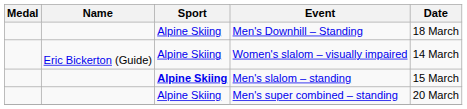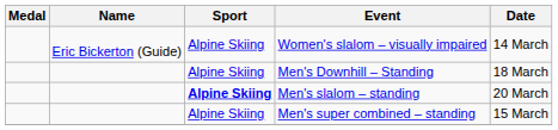 <table class="wikitable sortable" style="font-size:90%">
 <tr>
 <th>Medal</th>
 <th>Name</th>
 <th>Sport</th>
 <th>Event</th>
 <th>Date</th>
-</tr>
-<tr>
-<td></td>
-<td></td>
-<td><a href='#'>Alpine Skiing</a></td>
-<td><a href='#'>Men's Downhill – Standing</a></td>
-<td>18 March</td>
 </tr>
 <tr>
 <td></td>
 <td><br> <a href='#'>Eric Bickerton</a> (Guide)</td>
 <td><a href='#'>Alpine Skiing</a></td>
 <td><a href='#'>Women's slalom – visually impaired</a></td>
 <td>14 March</td>
 </tr>
 <tr>
 <td></td>
 <td></td>
+<td><a href='#'>Alpine Skiing</a></td>
+<td><a href='#'>Men's Downhill – Standing</a></td>
+<td>18 March</td>
+</tr>
+<tr>
+<td></td>
+<td></td>
 <td><strong><a href='#'>Alpine Skiing</a></strong></td>
 <td><a href='#'>Men's slalom – standing</a></td>
-<td>15 March</td>
+<td>20 March</td>
 </tr>
 <tr>
 <td></td>
 <td></td>
 <td><a href='#'>Alpine Skiing</a></td>
 <td><a href='#'>Men's super combined – standing</a></td>
-<td>20 March</td>
+<td>15 March</td>
 </tr>
 <tr>
 </tr>
 </table>
